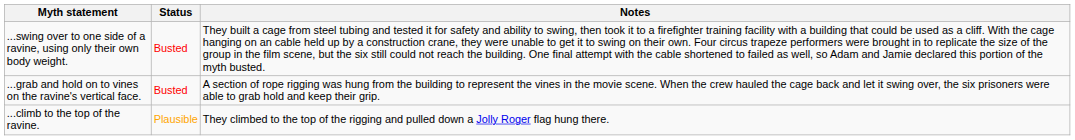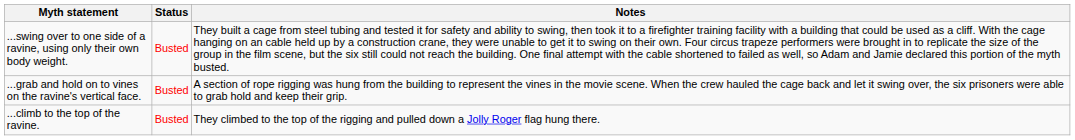 <table class="wikitable plainrowheaders">
 <tr>
 <th>Myth statement</th>
 <th>Status</th>
 <th>Notes</th>
 </tr>
 <tr>
 <td>...swing over to one side of a ravine, using only their own body weight.</td>
 <td style="color:red">Busted</td>
 <td>They built a cage from steel tubing and tested it for safety and ability to swing, then took it to a firefighter training facility with a building that could be used as a cliff. With the cage hanging on an  cable held up by a construction crane, they were unable to get it to swing on their own. Four circus trapeze performers were brought in to replicate the size of the group in the film scene, but the six still could not reach the building. One final attempt with the cable shortened to  failed as well, so Adam and Jamie declared this portion of the myth busted.</td>
 </tr>
 <tr>
 <td>...grab and hold on to vines on the ravine's vertical face.</td>
 <td style="color:red">Busted</td>
 <td>A section of rope rigging was hung from the building to represent the vines in the movie scene. When the crew hauled the cage back and let it swing over, the six prisoners were able to grab hold and keep their grip.</td>
 </tr>
 <tr>
 <td>...climb to the top of the ravine.</td>
-<td style="color:orange">Plausible</td>
+<td style="color:red">Busted</td>
 <td>They climbed  to the top of the rigging and pulled down a <a href='#'>Jolly Roger</a> flag hung there.</td>
 </tr>
 </table>
